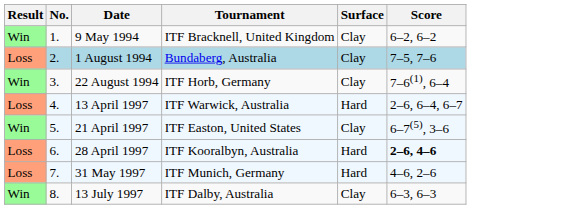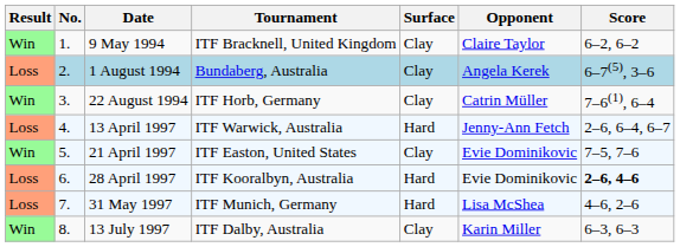 <table class="sortable wikitable" style="font-size:97%;">
 <tr>
 <th>Result</th>
 <th>No.</th>
 <th>Date</th>
 <th>Tournament</th>
 <th>Surface</th>
+<th>Opponent</th>
 <th>Score</th>
 </tr>
 <tr>
 <td style="background:#98fb98;">Win</td>
 <td>1.</td>
 <td>9 May 1994</td>
 <td>ITF Bracknell, United Kingdom</td>
 <td>Clay</td>
+<td> <a href='#'>Claire Taylor</a></td>
 <td>6–2, 6–2</td>
 </tr>
 <tr style="background:lightblue;">
 <td style="background:#ffa07a;">Loss</td>
 <td>2.</td>
 <td>1 August 1994</td>
 <td><a href='#'>Bundaberg</a>, Australia</td>
 <td>Clay</td>
-<td>7–5, 7–6</td>
+<td> <a href='#'>Angela Kerek</a></td>
+<td>6–7<sup>(5)</sup>, 3–6</td>
 </tr>
 <tr>
 <td style="background:#98fb98;">Win</td>
 <td>3.</td>
 <td>22 August 1994</td>
 <td>ITF Horb, Germany</td>
 <td>Clay</td>
+<td> <a href='#'>Catrin Müller</a></td>
 <td>7–6<sup>(1)</sup>, 6–4</td>
 </tr>
 <tr bgcolor=f0f8ff>
 <td style="background:#ffa07a;">Loss</td>
 <td>4.</td>
 <td>13 April 1997</td>
 <td>ITF Warwick, Australia</td>
 <td>Hard</td>
+<td> <a href='#'>Jenny-Ann Fetch</a></td>
 <td>2–6, 6–4, 6–7</td>
 </tr>
 <tr style="background:#f0f8ff;">
 <td style="background:#98fb98;">Win</td>
 <td>5.</td>
 <td>21 April 1997</td>
 <td>ITF Easton, United States</td>
 <td>Clay</td>
-<td>6–7<sup>(5)</sup>, 3–6</td>
+<td> <a href='#'>Evie Dominikovic</a></td>
+<td>7–5, 7–6</td>
 </tr>
 <tr style="background:#f0f8ff;">
 <td style="background:#ffa07a;">Loss</td>
 <td>6.</td>
 <td>28 April 1997</td>
 <td>ITF Kooralbyn, Australia</td>
 <td>Hard</td>
+<td> Evie Dominikovic</td>
 <td><strong>2–6, 4–6</strong></td>
 </tr>
 <tr style="background:#f0f8ff;">
 <td style="background:#ffa07a;">Loss</td>
 <td>7.</td>
 <td>31 May 1997</td>
 <td>ITF Munich, Germany</td>
 <td>Hard</td>
+<td> <a href='#'>Lisa McShea</a></td>
 <td>4–6, 2–6</td>
 </tr>
 <tr>
 <td style="background:#98fb98;">Win</td>
 <td>8.</td>
 <td>13 July 1997</td>
 <td>ITF Dalby, Australia</td>
 <td>Clay</td>
+<td> <a href='#'>Karin Miller</a></td>
 <td>6–3, 6–3</td>
 </tr>
 </table>
